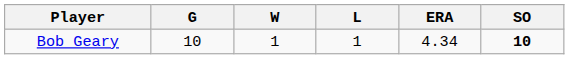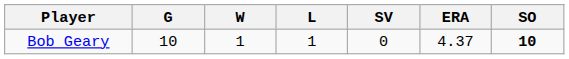 <table class="wikitable sortable">
 <tr>
 <th bgcolor="#DDDDFF" width="16%">Player</th>
 <th bgcolor="#DDDDFF" width="9%">G</th>
 <th bgcolor="#DDDDFF" width="9%">W</th>
 <th bgcolor="#DDDDFF" width="9%">L</th>
+<th bgcolor="#DDDDFF" width="9%">SV</th>
 <th bgcolor="#DDDDFF" width="9%">ERA</th>
 <th bgcolor="#DDDDFF" width="9%">SO</th>
 </tr>
 <tr align="center">
 <td><a href='#'>Bob Geary</a></td>
 <td>10</td>
 <td>1</td>
 <td>1</td>
-<td>4.34</td>
+<td>0</td>
+<td>4.37</td>
 <td><strong>10</strong></td>
 </tr>
 </table>
